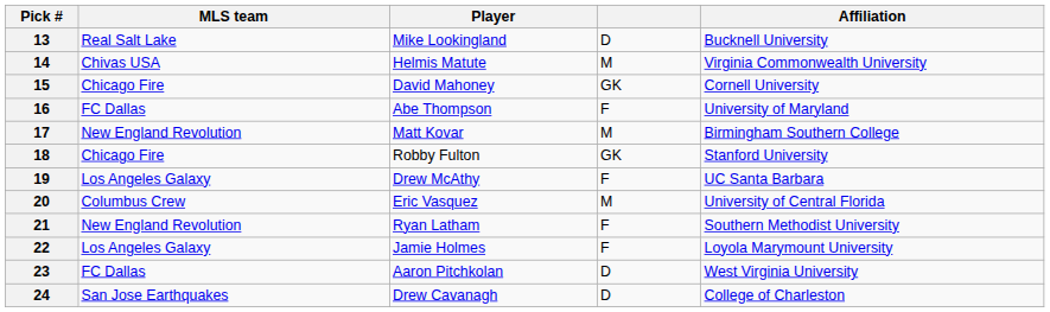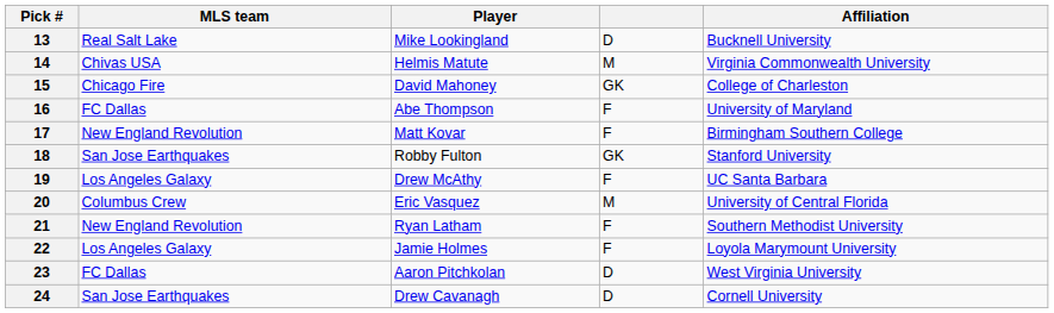 <table class="wikitable sortable" style="width:90%">
 <tr>
 <th width=7%>Pick #</th>
 <th width=30%>MLS team</th>
 <th width=20%>Player</th>
 <th width=10%></th>
 <th>Affiliation</th>
 </tr>
 <tr>
 <th>13</th>
 <td><a href='#'>Real Salt Lake</a></td>
 <td><a href='#'>Mike Lookingland</a></td>
 <td>D</td>
 <td><a href='#'>Bucknell University</a></td>
 </tr>
 <tr>
 <th>14</th>
 <td><a href='#'>Chivas USA</a></td>
 <td><a href='#'>Helmis Matute</a></td>
 <td>M</td>
 <td><a href='#'>Virginia Commonwealth University</a></td>
 </tr>
 <tr>
 <th>15</th>
 <td><a href='#'>Chicago Fire</a></td>
 <td><a href='#'>David Mahoney</a></td>
 <td>GK</td>
-<td><a href='#'>Cornell University</a></td>
+<td><a href='#'>College of Charleston</a></td>
 </tr>
 <tr>
 <th>16</th>
 <td><a href='#'>FC Dallas</a></td>
 <td><a href='#'>Abe Thompson</a></td>
 <td>F</td>
 <td><a href='#'>University of Maryland</a></td>
 </tr>
 <tr>
 <th>17</th>
 <td><a href='#'>New England Revolution</a></td>
 <td><a href='#'>Matt Kovar</a></td>
-<td>M</td>
+<td>F</td>
 <td><a href='#'>Birmingham Southern College</a></td>
 </tr>
 <tr>
 <th>18</th>
-<td><a href='#'>Chicago Fire</a></td>
+<td><a href='#'>San Jose Earthquakes</a></td>
 <td>Robby Fulton</td>
 <td>GK</td>
 <td><a href='#'>Stanford University</a></td>
 </tr>
 <tr>
 <th>19</th>
 <td><a href='#'>Los Angeles Galaxy</a></td>
 <td><a href='#'>Drew McAthy</a></td>
 <td>F</td>
 <td><a href='#'>UC Santa Barbara</a></td>
 </tr>
 <tr>
 <th>20</th>
 <td><a href='#'>Columbus Crew</a></td>
 <td><a href='#'>Eric Vasquez</a></td>
 <td>M</td>
 <td><a href='#'>University of Central Florida</a></td>
 </tr>
 <tr>
 <th>21</th>
 <td><a href='#'>New England Revolution</a></td>
 <td><a href='#'>Ryan Latham</a></td>
 <td>F</td>
 <td><a href='#'>Southern Methodist University</a></td>
 </tr>
 <tr>
 <th>22</th>
 <td><a href='#'>Los Angeles Galaxy</a></td>
 <td><a href='#'>Jamie Holmes</a></td>
 <td>F</td>
 <td><a href='#'>Loyola Marymount University</a></td>
 </tr>
 <tr>
 <th>23</th>
 <td><a href='#'>FC Dallas</a></td>
 <td><a href='#'>Aaron Pitchkolan</a></td>
 <td>D</td>
 <td><a href='#'>West Virginia University</a></td>
 </tr>
 <tr>
 <th>24</th>
 <td><a href='#'>San Jose Earthquakes</a></td>
 <td><a href='#'>Drew Cavanagh</a></td>
 <td>D</td>
-<td><a href='#'>College of Charleston</a></td>
+<td><a href='#'>Cornell University</a></td>
 </tr>
 </table>
